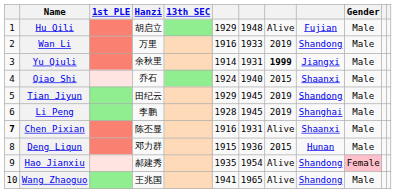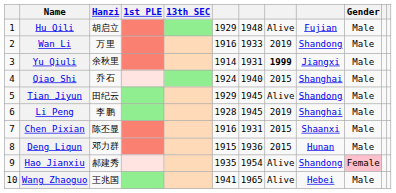 <table class="wikitable sortable" style=text-align:center>
 <tr>
 <th scope=col></th>
 <th scope=col>Name</th>
+<th scope=col><a href='#'>Hanzi</a></th>
 <th scope=col><a href='#'>1st PLE</a></th>
-<th scope=col><a href='#'>Hanzi</a></th>
 <th scope=col><a href='#'>13th SEC</a></th>
 <th scope=col></th>
 <th scope=col></th>
 <th scope=col></th>
 <th scope=col></th>
 <th scope=col>Gender</th>
 <th scope=col></th>
 <th scope=col class="unsortable"></th>
 </tr>
 <tr>
 <td>1</td>
 <th align="center" scope="row" style="font-weight:normal;"><a href='#'>Hu Qili</a></th>
+<td data-sort-value="150">胡启立</td>
 <td bgcolor = Salmon></td>
-<td data-sort-value="150">胡启立</td>
 <td bgcolor = LightGreen></td>
 <td>1929</td>
 <td>1948</td>
 <td>Alive</td>
 <td><a href='#'>Fujian</a></td>
 <td>Male</td>
 <td></td>
 <td></td>
 </tr>
 <tr>
 <td>2</td>
 <th align="center" scope="row" style="font-weight:normal;"><a href='#'>Wan Li</a></th>
+<td data-sort-value="1">万里</td>
 <td bgcolor = Salmon></td>
-<td data-sort-value="1">万里</td>
 <td bgcolor = PeachPuff></td>
 <td>1916</td>
 <td>1933</td>
 <td>2019</td>
 <td><a href='#'>Shandong</a></td>
 <td>Male</td>
 <td></td>
 <td></td>
 </tr>
 <tr>
 <td>3</td>
 <th align="center" scope="row" style="font-weight:normal;"><a href='#'>Yu Qiuli</a></th>
+<td data-sort-value="102">余秋里</td>
 <td bgcolor = Salmon></td>
-<td data-sort-value="102">余秋里</td>
 <td bgcolor = PeachPuff></td>
 <td>1914</td>
 <td>1931</td>
 <td><strong>1999</strong></td>
 <td><a href='#'>Jiangxi</a></td>
 <td>Male</td>
 <td></td>
 <td></td>
 </tr>
 <tr>
 <td>4</td>
 <th align="center" scope="row" style="font-weight:normal;"><a href='#'>Qiao Shi</a></th>
+<td data-sort-value="3">乔石</td>
 <td bgcolor = MistyRose></td>
-<td data-sort-value="3">乔石</td>
 <td bgcolor = LightGreen></td>
 <td>1924</td>
 <td>1940</td>
 <td>2015</td>
-<td><a href='#'>Shaanxi</a></td>
+<td><a href='#'>Shanghai</a></td>
 <td>Male</td>
 <td></td>
 <td></td>
 </tr>
 <tr>
 <td>5</td>
 <th align="center" scope="row" style="font-weight:normal;"><a href='#'>Tian Jiyun</a></th>
+<td data-sort-value="38">田纪云</td>
 <td bgcolor = LightGreen></td>
-<td data-sort-value="38">田纪云</td>
 <td bgcolor = PeachPuff></td>
 <td>1929</td>
 <td>1945</td>
-<td>2019</td>
+<td>Alive</td>
 <td><a href='#'>Shandong</a></td>
 <td>Male</td>
 <td></td>
 <td></td>
 </tr>
 <tr>
 <td>6</td>
 <th align="center" scope="row" style="font-weight:normal;"><a href='#'>Li Peng</a></th>
+<td data-sort-value="69">李鹏</td>
 <td bgcolor = LightGreen></td>
-<td data-sort-value="69">李鹏</td>
 <td bgcolor = PeachPuff></td>
 <td>1928</td>
 <td>1945</td>
 <td>2019</td>
 <td><a href='#'>Shanghai</a></td>
 <td>Male</td>
 <td></td>
 <td></td>
 </tr>
 <tr>
-<td><strong>7</strong></td>
+<td>7</td>
 <th align="center" scope="row" style="font-weight:normal;"><a href='#'>Chen Pixian</a></th>
+<td data-sort-value="102">陈丕显</td>
 <td bgcolor = Salmon></td>
-<td data-sort-value="102">陈丕显</td>
 <td bgcolor = PeachPuff></td>
 <td>1916</td>
 <td>1931</td>
-<td>Alive</td>
+<td>2015</td>
 <td><a href='#'>Shaanxi</a></td>
 <td>Male</td>
 <td></td>
 <td></td>
 </tr>
 <tr>
 <td>8</td>
 <th align="center" scope="row" style="font-weight:normal;"><a href='#'>Deng Liqun</a></th>
+<td data-sort-value="18">邓力群</td>
 <td bgcolor = Salmon></td>
-<td data-sort-value="18">邓力群</td>
 <td bgcolor = PeachPuff></td>
 <td>1915</td>
 <td>1936</td>
 <td>2015</td>
 <td><a href='#'>Hunan</a></td>
 <td>Male</td>
 <td></td>
 <td></td>
 </tr>
 <tr>
 <td>9</td>
 <th align="center" scope="row" style="font-weight:normal;"><a href='#'>Hao Jianxiu</a></th>
+<td data-sort-value="3">郝建秀</td>
 <td bgcolor = MistyRose></td>
-<td data-sort-value="3">郝建秀</td>
 <td bgcolor = PeachPuff></td>
 <td>1935</td>
 <td>1954</td>
 <td>Alive</td>
 <td><a href='#'>Shandong</a></td>
 <td style="background: Pink">Female</td>
 <td></td>
 <td></td>
 </tr>
 <tr>
 <td>10</td>
 <th align="center" scope="row" style="font-weight:normal;"><a href='#'>Wang Zhaoguo</a></th>
+<td data-sort-value="2">王兆国</td>
 <td bgcolor = LightGreen></td>
-<td data-sort-value="2">王兆国</td>
 <td bgcolor = PeachPuff></td>
 <td>1941</td>
 <td>1965</td>
 <td>Alive</td>
-<td><a href='#'>Shandong</a></td>
+<td><a href='#'>Hebei</a></td>
 <td>Male</td>
 <td></td>
 <td></td>
 </tr>
 </table>
